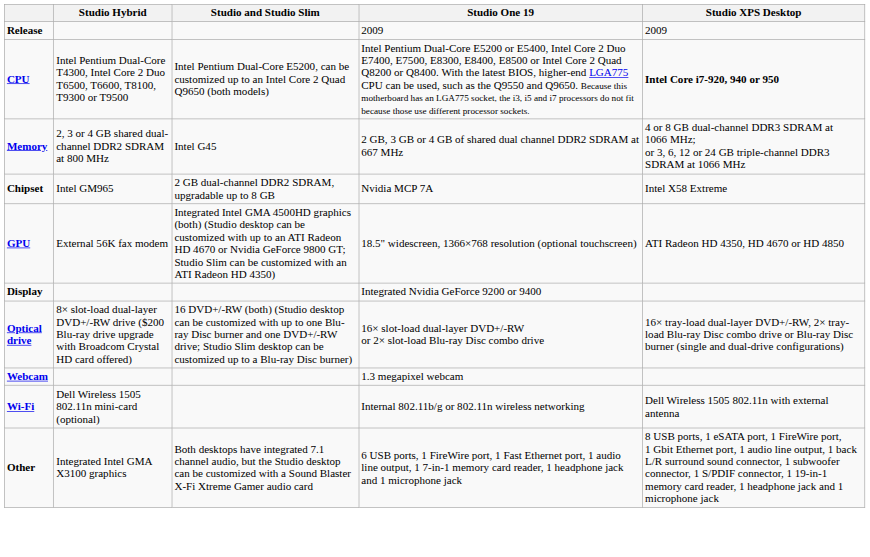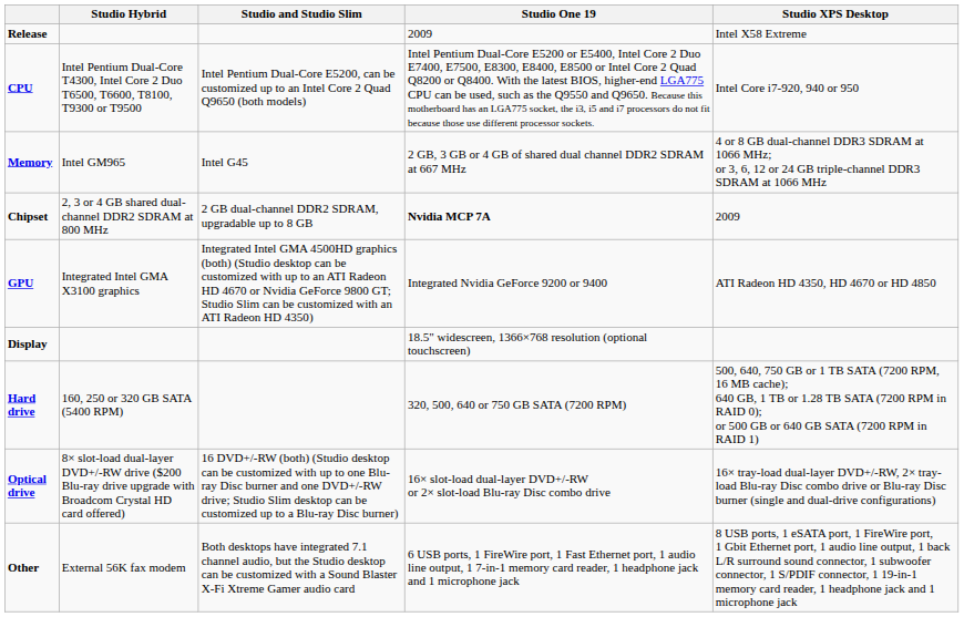 <table class="wikitable">
 <tr>
 <th></th>
 <th>Studio Hybrid</th>
 <th>Studio and Studio Slim</th>
 <th>Studio One 19</th>
 <th>Studio XPS Desktop</th>
 </tr>
 <tr>
 <td><strong>Release</strong></td>
 <td></td>
 <td></td>
 <td>2009</td>
-<td>2009</td>
+<td>Intel X58 Extreme</td>
 </tr>
 <tr>
 <td><strong><a href='#'>CPU</a></strong></td>
 <td>Intel Pentium Dual-Core T4300, Intel Core 2 Duo T6500, T6600, T8100, T9300 or T9500</td>
 <td>Intel Pentium Dual-Core E5200, can be customized up to an Intel Core 2 Quad Q9650 (both models)</td>
 <td>Intel Pentium Dual-Core E5200 or E5400, Intel Core 2 Duo E7400, E7500, E8300, E8400, E8500 or Intel Core 2 Quad Q8200 or Q8400. With the latest BIOS, higher-end <a href='#'>LGA775</a> CPU can be used, such as the Q9550 and Q9650. <small>Because this motherboard has an LGA775 socket, the i3, i5 and i7 processors do not fit because those use different processor sockets.</small></td>
-<td><strong>Intel Core i7-920, 940 or 950</strong></td>
+<td>Intel Core i7-920, 940 or 950</td>
 </tr>
 <tr>
 <td><strong><a href='#'>Memory</a></strong></td>
-<td>2, 3 or 4 GB shared dual-channel DDR2 SDRAM at 800 MHz</td>
+<td>Intel GM965</td>
 <td>Intel G45</td>
 <td>2 GB, 3 GB or 4 GB of shared dual channel DDR2 SDRAM at 667 MHz</td>
 <td>4 or 8 GB dual-channel DDR3 SDRAM at 1066 MHz;<br>or 3, 6, 12 or 24 GB triple-channel DDR3 SDRAM at 1066 MHz</td>
 </tr>
 <tr>
 <td><strong>Chipset</strong></td>
-<td>Intel GM965</td>
+<td>2, 3 or 4 GB shared dual-channel DDR2 SDRAM at 800 MHz</td>
 <td>2 GB dual-channel DDR2 SDRAM, upgradable up to 8 GB</td>
-<td>Nvidia MCP 7A</td>
-<td>Intel X58 Extreme</td>
+<td><strong>Nvidia MCP 7A</strong></td>
+<td>2009</td>
 </tr>
 <tr>
 <td><strong><a href='#'>GPU</a></strong></td>
-<td>External 56K fax modem</td>
+<td>Integrated Intel GMA X3100 graphics</td>
 <td>Integrated Intel GMA 4500HD graphics (both) (Studio desktop can be customized with up to an ATI Radeon HD 4670 or Nvidia GeForce 9800 GT; Studio Slim can be customized with an ATI Radeon HD 4350)</td>
-<td>18.5" widescreen, 1366×768 resolution (optional touchscreen)</td>
+<td>Integrated Nvidia GeForce 9200 or 9400</td>
 <td>ATI Radeon HD 4350, HD 4670 or HD 4850</td>
 </tr>
 <tr>
 <td><strong>Display</strong></td>
 <td></td>
 <td></td>
-<td>Integrated Nvidia GeForce 9200 or 9400</td>
+<td>18.5" widescreen, 1366×768 resolution (optional touchscreen)</td>
 <td></td>
+</tr>
+<tr>
+<td><strong><a href='#'>Hard drive</a></strong></td>
+<td>160, 250 or 320 GB SATA (5400 RPM)</td>
+<td></td>
+<td>320, 500, 640 or 750 GB SATA (7200 RPM)</td>
+<td>500, 640, 750 GB or 1 TB SATA (7200 RPM, 16 MB cache); <br>640 GB, 1 TB or 1.28 TB SATA (7200 RPM in RAID 0);<br>or 500 GB or 640 GB SATA (7200 RPM in RAID 1)</td>
 </tr>
 <tr>
 <td><strong><a href='#'>Optical drive</a></strong></td>
 <td>8× slot-load dual-layer DVD+/-RW drive ($200 Blu-ray drive upgrade with Broadcom Crystal HD card offered)</td>
 <td>16 DVD+/-RW (both) (Studio desktop can be customized with up to one Blu-ray Disc burner and one DVD+/-RW drive; Studio Slim desktop can be customized up to a Blu-ray Disc burner)</td>
 <td>16× slot-load dual-layer DVD+/-RW<br>or 2× slot-load Blu-ray Disc combo drive</td>
 <td>16× tray-load dual-layer DVD+/-RW, 2× tray-load Blu-ray Disc combo drive or Blu-ray Disc burner (single and dual-drive configurations)</td>
 </tr>
 <tr>
-<td><strong><a href='#'>Webcam</a></strong></td>
-<td></td>
-<td></td>
-<td>1.3 megapixel webcam</td>
-<td></td>
-</tr>
-<tr>
-<td><strong><a href='#'>Wi-Fi</a></strong></td>
-<td>Dell Wireless 1505 802.11n mini-card (optional)</td>
-<td></td>
-<td>Internal 802.11b/g or 802.11n wireless networking</td>
-<td>Dell Wireless 1505 802.11n with external antenna</td>
-</tr>
-<tr>
 <td><strong>Other</strong></td>
-<td>Integrated Intel GMA X3100 graphics</td>
+<td>External 56K fax modem</td>
 <td>Both desktops have integrated 7.1 channel audio, but the Studio desktop can be customized with a Sound Blaster X-Fi Xtreme Gamer audio card</td>
 <td>6 USB ports, 1 FireWire port, 1 Fast Ethernet port, 1 audio line output, 1 7-in-1 memory card reader, 1 headphone jack and 1 microphone jack</td>
 <td>8 USB ports, 1 eSATA port, 1 FireWire port, 1 Gbit Ethernet port, 1 audio line output, 1 back L/R surround sound connector, 1 subwoofer connector, 1 S/PDIF connector, 1 19-in-1 memory card reader, 1 headphone jack and 1 microphone jack</td>
 </tr>
 </table>
